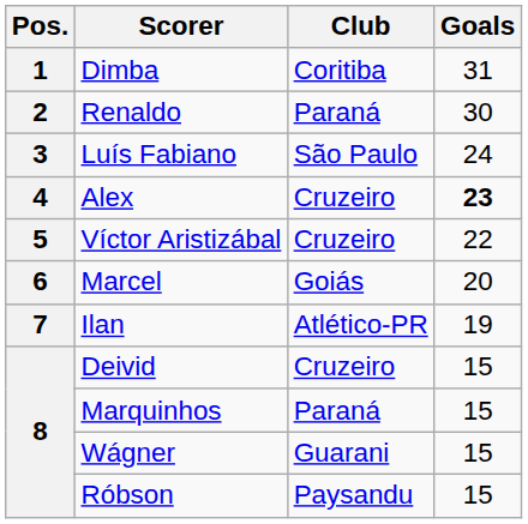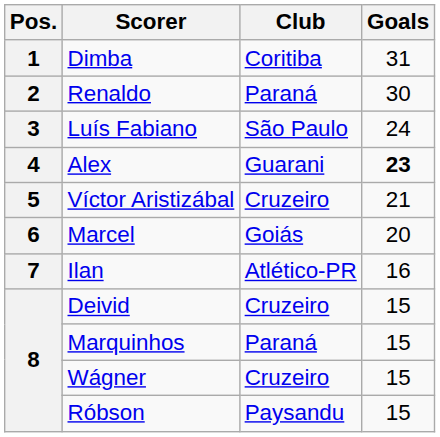 <table class="wikitable" style="text-align:center">
 <tr>
 <th>Pos.</th>
 <th>Scorer</th>
 <th>Club</th>
 <th>Goals</th>
 </tr>
 <tr>
 <th>1</th>
 <td align="left"> <a href='#'>Dimba</a></td>
 <td align="left"><a href='#'>Coritiba</a></td>
 <td>31</td>
 </tr>
 <tr>
 <th>2</th>
 <td align="left"> <a href='#'>Renaldo</a></td>
 <td align="left"><a href='#'>Paraná</a></td>
 <td>30</td>
 </tr>
 <tr>
 <th>3</th>
 <td align="left"> <a href='#'>Luís Fabiano</a></td>
 <td align="left"><a href='#'>São Paulo</a></td>
 <td>24</td>
 </tr>
 <tr>
 <th>4</th>
 <td align="left"> <a href='#'>Alex</a></td>
-<td align="left"><a href='#'>Cruzeiro</a></td>
+<td align="left"><a href='#'>Guarani</a></td>
 <td><strong>23</strong></td>
 </tr>
 <tr>
 <th>5</th>
 <td align="left"> <a href='#'>Víctor Aristizábal</a></td>
 <td align="left"><a href='#'>Cruzeiro</a></td>
-<td>22</td>
+<td>21</td>
 </tr>
 <tr>
 <th>6</th>
 <td align="left"> <a href='#'>Marcel</a></td>
 <td align="left"><a href='#'>Goiás</a></td>
 <td>20</td>
 </tr>
 <tr>
 <th>7</th>
 <td align="left"> <a href='#'>Ilan</a></td>
 <td align="left"><a href='#'>Atlético-PR</a></td>
-<td>19</td>
+<td>16</td>
 </tr>
 <tr>
 <th rowspan="4">8</th>
 <td align="left"> <a href='#'>Deivid</a></td>
 <td align="left"><a href='#'>Cruzeiro</a></td>
 <td>15</td>
 </tr>
 <tr>
 <td align="left"> <a href='#'>Marquinhos</a></td>
 <td align="left"><a href='#'>Paraná</a></td>
 <td>15</td>
 </tr>
 <tr>
 <td align="left"> <a href='#'>Wágner</a></td>
-<td align="left"><a href='#'>Guarani</a></td>
+<td align="left"><a href='#'>Cruzeiro</a></td>
 <td>15</td>
 </tr>
 <tr>
 <td align="left"> <a href='#'>Róbson</a></td>
 <td align="left"><a href='#'>Paysandu</a></td>
 <td>15</td>
 </tr>
 </table>
